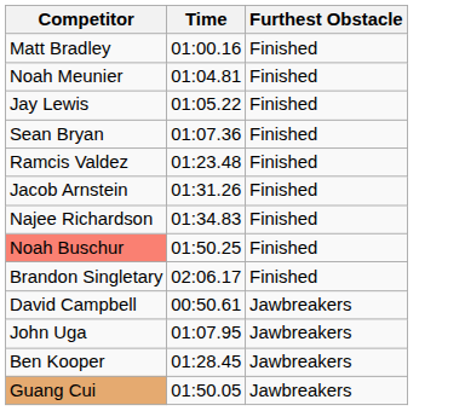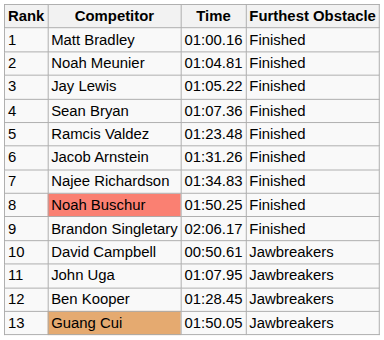 <table class="wikitable sortable mw-collapsible">
 <tr>
+<th width="5">Rank</th>
 <th>Competitor</th>
 <th>Time</th>
 <th>Furthest Obstacle</th>
 </tr>
 <tr>
+<td>1</td>
 <td>Matt Bradley</td>
 <td>01:00.16</td>
 <td>Finished</td>
 </tr>
 <tr>
+<td>2</td>
 <td>Noah Meunier</td>
 <td>01:04.81</td>
 <td>Finished</td>
 </tr>
 <tr>
+<td>3</td>
 <td>Jay Lewis</td>
 <td>01:05.22</td>
 <td>Finished</td>
 </tr>
 <tr>
+<td>4</td>
 <td>Sean Bryan</td>
 <td>01:07.36</td>
 <td>Finished</td>
 </tr>
 <tr>
+<td>5</td>
 <td>Ramcis Valdez</td>
 <td>01:23.48</td>
 <td>Finished</td>
 </tr>
 <tr>
+<td>6</td>
 <td>Jacob Arnstein</td>
 <td>01:31.26</td>
 <td>Finished</td>
 </tr>
 <tr>
+<td>7</td>
 <td>Najee Richardson</td>
 <td>01:34.83</td>
 <td>Finished</td>
 </tr>
 <tr>
+<td>8</td>
 <td style="background-color:#FA8072">Noah Buschur</td>
 <td>01:50.25</td>
 <td>Finished</td>
 </tr>
 <tr>
+<td>9</td>
 <td>Brandon Singletary</td>
 <td>02:06.17</td>
 <td>Finished</td>
 </tr>
 <tr>
+<td>10</td>
 <td>David Campbell</td>
 <td>00:50.61</td>
 <td>Jawbreakers</td>
 </tr>
 <tr>
+<td>11</td>
 <td>John Uga</td>
 <td>01:07.95</td>
 <td>Jawbreakers</td>
 </tr>
 <tr>
+<td>12</td>
 <td>Ben Kooper</td>
 <td>01:28.45</td>
 <td>Jawbreakers</td>
 </tr>
 <tr>
+<td>13</td>
 <td style="background-color:#E5AA70">Guang Cui</td>
 <td>01:50.05</td>
 <td>Jawbreakers</td>
 </tr>
 </table>
